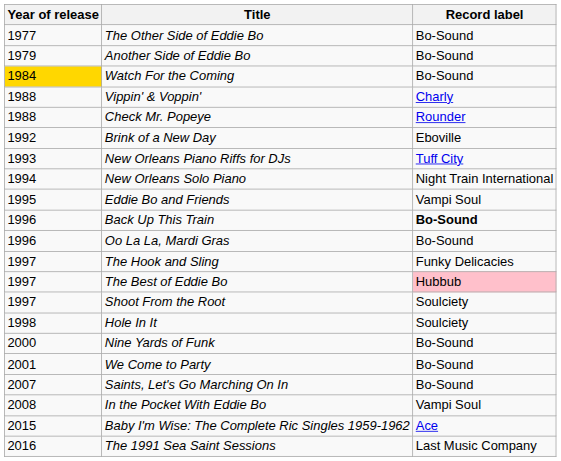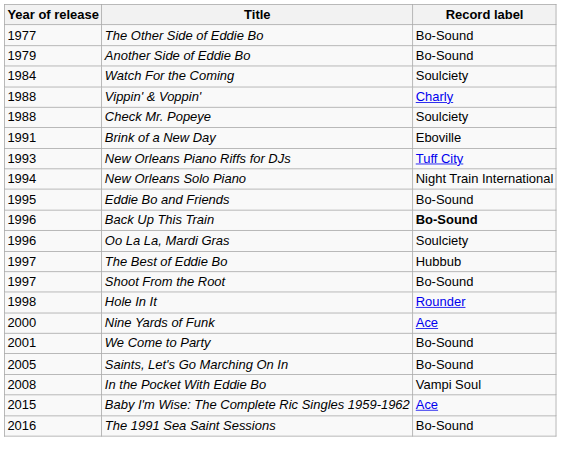 <table class="wikitable sortable">
 <tr>
 <th>Year of release</th>
 <th>Title</th>
 <th>Record label</th>
 </tr>
 <tr>
 <td>1977</td>
 <td><em>The Other Side of Eddie Bo</em></td>
 <td>Bo-Sound</td>
 </tr>
 <tr>
 <td>1979</td>
 <td><em>Another Side of Eddie Bo</em></td>
 <td>Bo-Sound</td>
 </tr>
 <tr>
-<td style="background: gold;">1984</td>
+<td>1984</td>
 <td><em>Watch For the Coming</em></td>
-<td>Bo-Sound</td>
+<td>Soulciety</td>
 </tr>
 <tr>
 <td>1988</td>
 <td><em>Vippin' & Voppin' </em></td>
 <td><a href='#'>Charly</a></td>
 </tr>
 <tr>
 <td>1988</td>
 <td><em>Check Mr. Popeye</em></td>
-<td><a href='#'>Rounder</a></td>
+<td>Soulciety</td>
 </tr>
 <tr>
-<td>1992</td>
+<td>1991</td>
 <td><em>Brink of a New Day</em></td>
 <td>Eboville</td>
 </tr>
 <tr>
 <td>1993</td>
 <td><em>New Orleans Piano Riffs for DJs</em></td>
 <td><a href='#'>Tuff City</a></td>
 </tr>
 <tr>
 <td>1994</td>
 <td><em>New Orleans Solo Piano</em></td>
 <td>Night Train International</td>
 </tr>
 <tr>
 <td>1995</td>
 <td><em>Eddie Bo and Friends</em></td>
-<td>Vampi Soul</td>
+<td>Bo-Sound</td>
 </tr>
 <tr>
 <td>1996</td>
 <td><em>Back Up This Train</em></td>
 <td><strong>Bo-Sound</strong></td>
 </tr>
 <tr>
 <td>1996</td>
 <td><em>Oo La La, Mardi Gras</em></td>
-<td>Bo-Sound</td>
-</tr>
-<tr>
-<td>1997</td>
-<td><em>The Hook and Sling</em></td>
-<td>Funky Delicacies</td>
+<td>Soulciety</td>
 </tr>
 <tr>
 <td>1997</td>
 <td><em>The Best of Eddie Bo</em></td>
-<td style="background: pink;">Hubbub</td>
+<td>Hubbub</td>
 </tr>
 <tr>
 <td>1997</td>
 <td><em>Shoot From the Root</em></td>
-<td>Soulciety</td>
+<td>Bo-Sound</td>
 </tr>
 <tr>
 <td>1998</td>
 <td><em>Hole In It</em></td>
-<td>Soulciety</td>
+<td><a href='#'>Rounder</a></td>
 </tr>
 <tr>
 <td>2000</td>
 <td><em>Nine Yards of Funk</em></td>
-<td>Bo-Sound</td>
+<td><a href='#'>Ace</a></td>
 </tr>
 <tr>
 <td>2001</td>
 <td><em>We Come to Party</em></td>
 <td>Bo-Sound</td>
 </tr>
 <tr>
-<td>2007</td>
+<td>2005</td>
 <td><em>Saints, Let's Go Marching On In</em></td>
 <td>Bo-Sound</td>
 </tr>
 <tr>
 <td>2008</td>
 <td><em>In the Pocket With Eddie Bo</em></td>
 <td>Vampi Soul</td>
 </tr>
 <tr>
 <td>2015</td>
 <td><em>Baby I'm Wise: The Complete Ric Singles 1959-1962</em></td>
 <td><a href='#'>Ace</a></td>
 </tr>
 <tr>
 <td>2016</td>
 <td><em>The 1991 Sea Saint Sessions</em></td>
-<td>Last Music Company</td>
+<td>Bo-Sound</td>
 </tr>
 </table>
